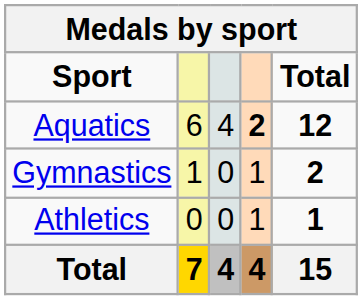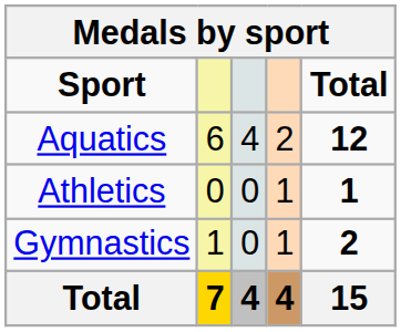 <table class="wikitable" style="font-size:85%; text-align:center;">
 <tr style="background:#efefef;">
 <th colspan=5><strong>Medals by sport</strong></th>
 </tr>
 <tr>
 <td><strong>Sport</strong></td>
 <td style="background:#f7f6a8;"></td>
 <td style="background:#dce5e5;"></td>
 <td style="background:#ffdab9;"></td>
 <td><strong>Total</strong></td>
 </tr>
 <tr>
 <td><a href='#'>Aquatics</a></td>
 <td style="background:#F7F6A8;">6</td>
 <td style="background:#DCE5E5;">4</td>
-<td style="background:#FFDAB9;"><strong>2</strong></td>
+<td style="background:#FFDAB9;">2</td>
 <td><strong>12</strong></td>
+</tr>
+<tr>
+<td><a href='#'>Athletics</a></td>
+<td style="background:#F7F6A8;">0</td>
+<td style="background:#DCE5E5;">0</td>
+<td style="background:#FFDAB9;">1</td>
+<td><strong>1</strong></td>
 </tr>
 <tr>
 <td><a href='#'>Gymnastics</a></td>
 <td style="background:#F7F6A8;">1</td>
 <td style="background:#DCE5E5;">0</td>
 <td style="background:#FFDAB9;">1</td>
 <td><strong>2</strong></td>
 </tr>
 <tr>
-<td><a href='#'>Athletics</a></td>
-<td style="background:#F7F6A8;">0</td>
-<td style="background:#DCE5E5;">0</td>
-<td style="background:#FFDAB9;">1</td>
-<td><strong>1</strong></td>
-</tr>
-<tr>
 <th>Total</th>
 <th style="background:gold;">7</th>
 <th style="background:silver;">4</th>
 <th style="background:#c96;">4</th>
 <th>15</th>
 </tr>
 </table>
